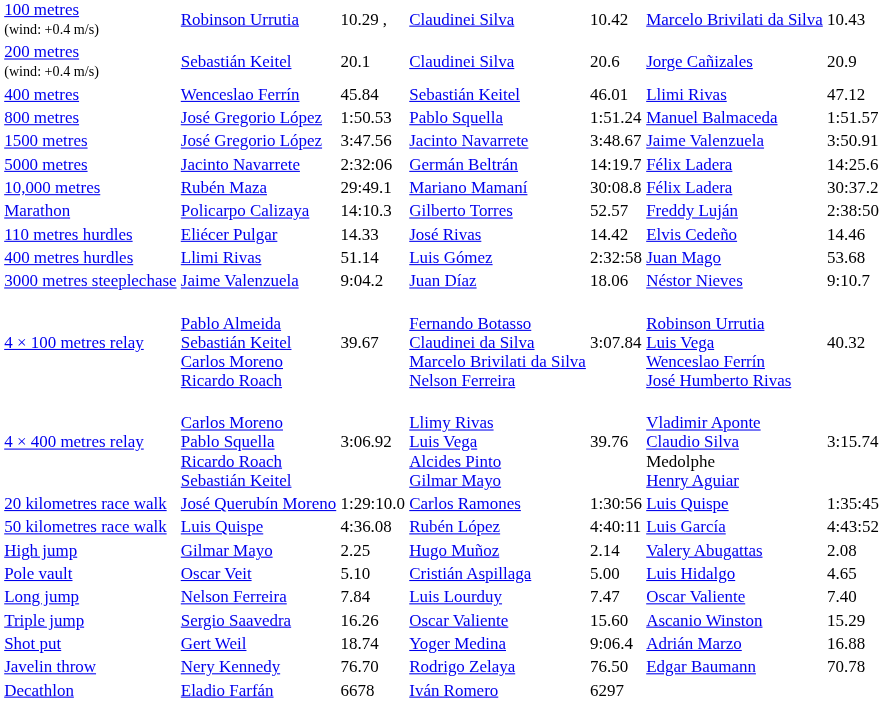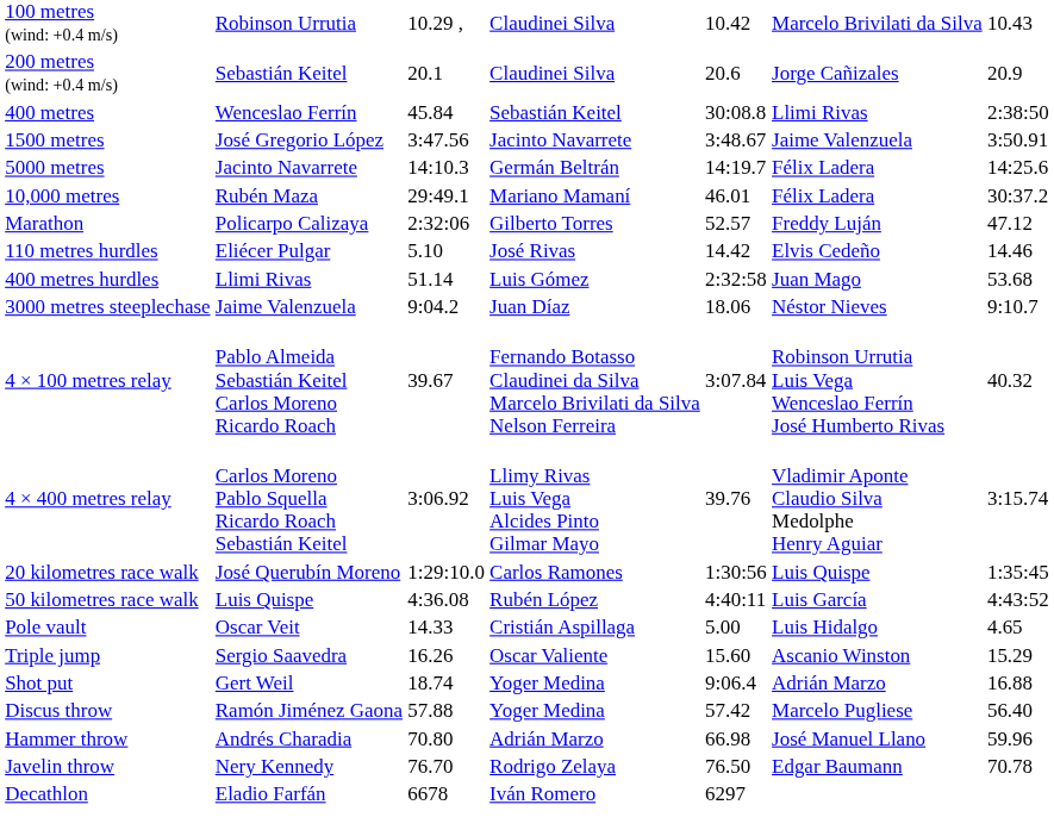 <table>
 <tr>
 <td><a href='#'>100 metres</a><br><small>(wind: +0.4 m/s)</small></td>
 <td><a href='#'>Robinson Urrutia</a><br> </td>
 <td>10.29 , </td>
 <td><a href='#'>Claudinei Silva</a><br> </td>
 <td>10.42</td>
 <td><a href='#'>Marcelo Brivilati da Silva</a><br> </td>
 <td>10.43</td>
 </tr>
 <tr>
 <td><a href='#'>200 metres</a><br><small>(wind: +0.4 m/s)</small></td>
 <td><a href='#'>Sebastián Keitel</a><br> </td>
 <td>20.1 </td>
 <td><a href='#'>Claudinei Silva</a><br> </td>
 <td>20.6</td>
 <td><a href='#'>Jorge Cañizales</a><br> </td>
 <td>20.9</td>
 </tr>
 <tr>
 <td><a href='#'>400 metres</a></td>
 <td><a href='#'>Wenceslao Ferrín</a><br> </td>
 <td>45.84 </td>
 <td><a href='#'>Sebastián Keitel</a><br> </td>
-<td>46.01</td>
+<td>30:08.8</td>
 <td><a href='#'>Llimi Rivas</a><br> </td>
-<td>47.12</td>
-</tr>
-<tr>
-<td><a href='#'>800 metres</a></td>
-<td><a href='#'>José Gregorio López</a><br> </td>
-<td>1:50.53</td>
-<td><a href='#'>Pablo Squella</a><br> </td>
-<td>1:51.24</td>
-<td><a href='#'>Manuel Balmaceda</a><br> </td>
-<td>1:51.57</td>
+<td>2:38:50</td>
 </tr>
 <tr>
 <td><a href='#'>1500 metres</a></td>
 <td><a href='#'>José Gregorio López</a><br> </td>
 <td>3:47.56</td>
 <td><a href='#'>Jacinto Navarrete</a><br> </td>
 <td>3:48.67</td>
 <td><a href='#'>Jaime Valenzuela</a><br> </td>
 <td>3:50.91</td>
 </tr>
 <tr>
 <td><a href='#'>5000 metres</a></td>
 <td><a href='#'>Jacinto Navarrete</a><br> </td>
-<td>2:32:06</td>
+<td>14:10.3</td>
 <td><a href='#'>Germán Beltrán</a><br> </td>
 <td>14:19.7</td>
 <td><a href='#'>Félix Ladera</a><br> </td>
 <td>14:25.6</td>
 </tr>
 <tr>
 <td><a href='#'>10,000 metres</a></td>
 <td><a href='#'>Rubén Maza</a><br> </td>
 <td>29:49.1</td>
 <td><a href='#'>Mariano Mamaní</a><br> </td>
-<td>30:08.8</td>
+<td>46.01</td>
 <td><a href='#'>Félix Ladera</a><br> </td>
 <td>30:37.2</td>
 </tr>
 <tr>
 <td><a href='#'>Marathon</a></td>
 <td><a href='#'>Policarpo Calizaya</a><br> </td>
-<td>14:10.3</td>
+<td>2:32:06</td>
 <td><a href='#'>Gilberto Torres</a><br> </td>
 <td>52.57</td>
 <td><a href='#'>Freddy Luján</a><br> </td>
-<td>2:38:50</td>
+<td>47.12</td>
 </tr>
 <tr>
 <td><a href='#'>110 metres hurdles</a></td>
 <td><a href='#'>Eliécer Pulgar</a><br> </td>
-<td>14.33 </td>
+<td>5.10</td>
 <td><a href='#'>José Rivas</a><br> </td>
 <td>14.42</td>
 <td><a href='#'>Elvis Cedeño</a><br> </td>
 <td>14.46</td>
 </tr>
 <tr>
 <td><a href='#'>400 metres hurdles</a></td>
 <td><a href='#'>Llimi Rivas</a><br> </td>
 <td>51.14</td>
 <td><a href='#'>Luis Gómez</a><br> </td>
 <td>2:32:58</td>
 <td><a href='#'>Juan Mago</a><br> </td>
 <td>53.68</td>
 </tr>
 <tr>
 <td><a href='#'>3000 metres steeplechase</a></td>
 <td><a href='#'>Jaime Valenzuela</a><br> </td>
 <td>9:04.2</td>
 <td><a href='#'>Juan Díaz</a><br> </td>
 <td>18.06</td>
 <td><a href='#'>Néstor Nieves</a><br> </td>
 <td>9:10.7</td>
 </tr>
 <tr>
 <td><a href='#'>4 × 100 metres relay</a></td>
 <td><br><a href='#'>Pablo Almeida</a><br><a href='#'>Sebastián Keitel</a><br><a href='#'>Carlos Moreno</a><br><a href='#'>Ricardo Roach</a></td>
 <td>39.67 </td>
 <td><br><a href='#'>Fernando Botasso</a><br><a href='#'>Claudinei da Silva</a><br><a href='#'>Marcelo Brivilati da Silva</a><br><a href='#'>Nelson Ferreira</a></td>
 <td>3:07.84</td>
 <td><br><a href='#'>Robinson Urrutia</a><br><a href='#'>Luis Vega</a><br><a href='#'>Wenceslao Ferrín</a><br><a href='#'>José Humberto Rivas</a></td>
 <td>40.32</td>
 </tr>
 <tr>
 <td><a href='#'>4 × 400 metres relay</a></td>
 <td><br><a href='#'>Carlos Moreno</a><br><a href='#'>Pablo Squella</a><br><a href='#'>Ricardo Roach</a><br><a href='#'>Sebastián Keitel</a></td>
 <td>3:06.92 </td>
 <td><br><a href='#'>Llimy Rivas</a><br><a href='#'>Luis Vega</a><br><a href='#'>Alcides Pinto</a><br><a href='#'>Gilmar Mayo</a></td>
 <td>39.76</td>
 <td><br><a href='#'>Vladimir Aponte</a><br><a href='#'>Claudio Silva</a><br>Medolphe<br><a href='#'>Henry Aguiar</a></td>
 <td>3:15.74</td>
 </tr>
 <tr>
 <td><a href='#'>20 kilometres race walk</a></td>
 <td><a href='#'>José Querubín Moreno</a><br> </td>
 <td>1:29:10.0 </td>
 <td><a href='#'>Carlos Ramones</a><br> </td>
 <td>1:30:56</td>
 <td><a href='#'>Luis Quispe</a><br> </td>
 <td>1:35:45</td>
 </tr>
 <tr>
 <td><a href='#'>50 kilometres race walk</a></td>
 <td><a href='#'>Luis Quispe</a><br> </td>
 <td>4:36.08</td>
 <td><a href='#'>Rubén López</a><br> </td>
 <td>4:40:11</td>
 <td><a href='#'>Luis García</a><br> </td>
 <td>4:43:52</td>
 </tr>
 <tr>
-<td><a href='#'>High jump</a></td>
-<td><a href='#'>Gilmar Mayo</a><br> </td>
-<td>2.25 </td>
-<td><a href='#'>Hugo Muñoz</a><br> </td>
-<td>2.14</td>
-<td><a href='#'>Valery Abugattas</a><br> </td>
-<td>2.08</td>
-</tr>
-<tr>
 <td><a href='#'>Pole vault</a></td>
 <td><a href='#'>Oscar Veit</a><br> </td>
-<td>5.10</td>
+<td>14.33 </td>
 <td><a href='#'>Cristián Aspillaga</a><br> </td>
 <td>5.00</td>
 <td><a href='#'>Luis Hidalgo</a><br> </td>
 <td>4.65</td>
-</tr>
-<tr>
-<td><a href='#'>Long jump</a></td>
-<td><a href='#'>Nelson Ferreira</a><br> </td>
-<td>7.84 </td>
-<td><a href='#'>Luis Lourduy</a><br> </td>
-<td>7.47</td>
-<td><a href='#'>Oscar Valiente</a><br> </td>
-<td>7.40</td>
 </tr>
 <tr>
 <td><a href='#'>Triple jump</a></td>
 <td><a href='#'>Sergio Saavedra</a><br> </td>
 <td>16.26</td>
 <td><a href='#'>Oscar Valiente</a><br> </td>
 <td>15.60</td>
 <td><a href='#'>Ascanio Winston</a><br> </td>
 <td>15.29</td>
 </tr>
 <tr>
 <td><a href='#'>Shot put</a></td>
 <td><a href='#'>Gert Weil</a><br> </td>
 <td>18.74 </td>
 <td><a href='#'>Yoger Medina</a><br> </td>
 <td>9:06.4</td>
 <td><a href='#'>Adrián Marzo</a><br> </td>
 <td>16.88</td>
 </tr>
 <tr>
+<td><a href='#'>Discus throw</a></td>
+<td><a href='#'>Ramón Jiménez Gaona</a><br> </td>
+<td>57.88 </td>
+<td><a href='#'>Yoger Medina</a><br> </td>
+<td>57.42</td>
+<td><a href='#'>Marcelo Pugliese</a><br> </td>
+<td>56.40</td>
+</tr>
+<tr>
+<td><a href='#'>Hammer throw</a></td>
+<td><a href='#'>Andrés Charadia</a><br> </td>
+<td>70.80 </td>
+<td><a href='#'>Adrián Marzo</a><br> </td>
+<td>66.98</td>
+<td><a href='#'>José Manuel Llano</a><br> </td>
+<td>59.96</td>
+</tr>
+<tr>
 <td><a href='#'>Javelin throw</a></td>
 <td><a href='#'>Nery Kennedy</a><br> </td>
 <td>76.70 </td>
 <td><a href='#'>Rodrigo Zelaya</a><br> </td>
 <td>76.50</td>
 <td><a href='#'>Edgar Baumann</a><br> </td>
 <td>70.78</td>
 </tr>
 <tr>
 <td><a href='#'>Decathlon</a></td>
 <td><a href='#'>Eladio Farfán</a><br> </td>
 <td>6678</td>
 <td><a href='#'>Iván Romero</a><br> </td>
 <td>6297</td>
 <td></td>
 <td></td>
 </tr>
 </table>
